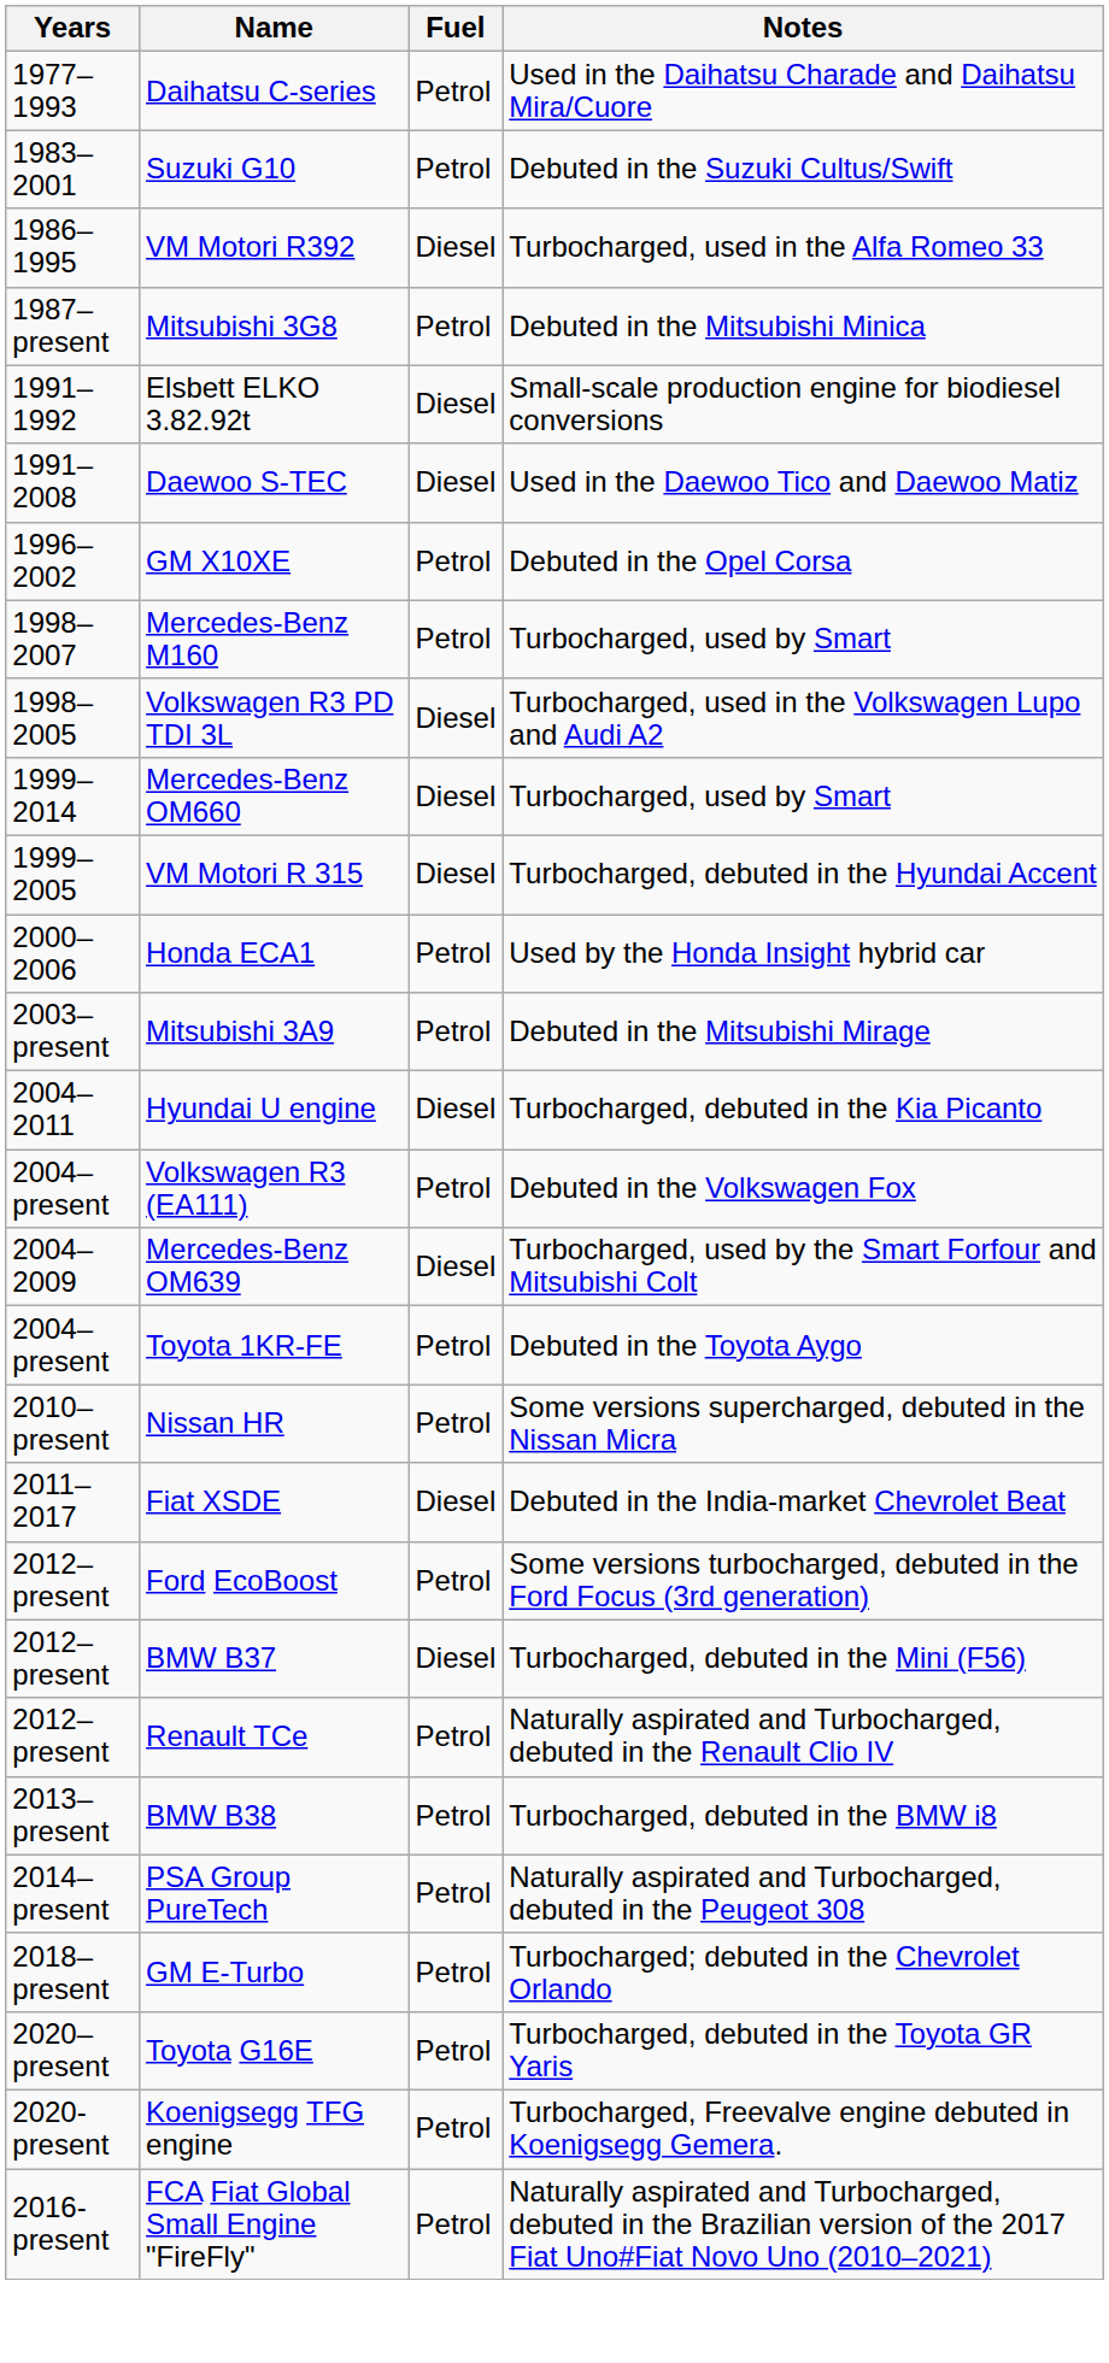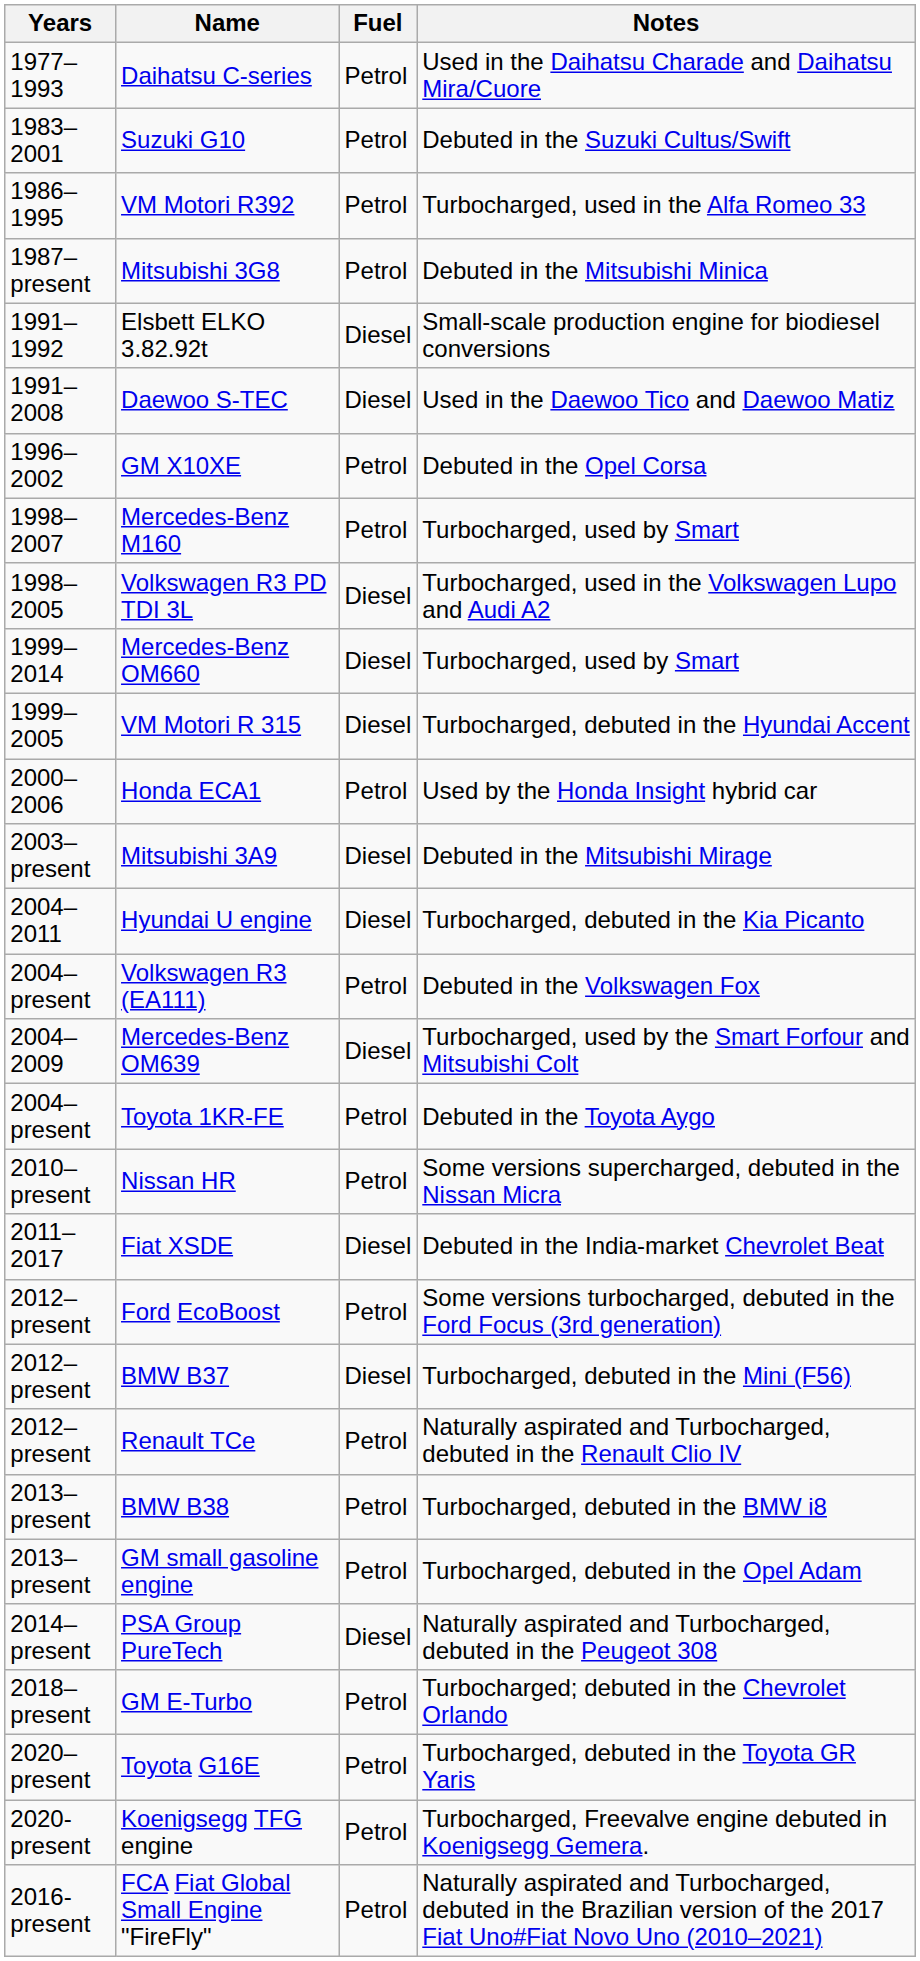 <table class="wikitable sortable">
 <tr>
 <th>Years</th>
 <th>Name</th>
 <th>Fuel</th>
 <th>Notes</th>
 </tr>
 <tr>
 <td>1977–1993</td>
 <td><a href='#'>Daihatsu C-series</a></td>
 <td>Petrol</td>
 <td>Used in the <a href='#'>Daihatsu Charade</a> and <a href='#'>Daihatsu Mira/Cuore</a></td>
 </tr>
 <tr>
 <td>1983–2001</td>
 <td><a href='#'>Suzuki G10</a></td>
 <td>Petrol</td>
 <td>Debuted in the <a href='#'>Suzuki Cultus/Swift</a></td>
 </tr>
 <tr>
 <td>1986–1995</td>
 <td><a href='#'>VM Motori R392</a></td>
-<td>Diesel</td>
+<td>Petrol</td>
 <td>Turbocharged, used in the <a href='#'>Alfa Romeo 33</a></td>
 </tr>
 <tr>
 <td>1987–present</td>
 <td><a href='#'>Mitsubishi 3G8</a></td>
 <td>Petrol</td>
 <td>Debuted in the <a href='#'>Mitsubishi Minica</a></td>
 </tr>
 <tr>
 <td>1991–1992</td>
 <td>Elsbett ELKO 3.82.92t</td>
 <td>Diesel</td>
 <td>Small-scale production engine for biodiesel conversions</td>
 </tr>
 <tr>
 <td>1991–2008</td>
 <td><a href='#'>Daewoo S-TEC</a></td>
 <td>Diesel</td>
 <td>Used in the <a href='#'>Daewoo Tico</a> and <a href='#'>Daewoo Matiz</a></td>
 </tr>
 <tr>
 <td>1996–2002</td>
 <td><a href='#'>GM X10XE</a></td>
 <td>Petrol</td>
 <td>Debuted in the <a href='#'>Opel Corsa</a></td>
 </tr>
 <tr>
 <td>1998–2007</td>
 <td><a href='#'>Mercedes-Benz M160</a></td>
 <td>Petrol</td>
 <td>Turbocharged, used by <a href='#'>Smart</a></td>
 </tr>
 <tr>
 <td>1998–2005</td>
 <td><a href='#'>Volkswagen R3 PD TDI 3L</a></td>
 <td>Diesel</td>
 <td>Turbocharged, used in the <a href='#'>Volkswagen Lupo</a> and <a href='#'>Audi A2</a></td>
 </tr>
 <tr>
 <td>1999–2014</td>
 <td><a href='#'>Mercedes-Benz OM660</a></td>
 <td>Diesel</td>
 <td>Turbocharged, used by <a href='#'>Smart</a></td>
 </tr>
 <tr>
 <td>1999–2005</td>
 <td><a href='#'>VM Motori R 315</a></td>
 <td>Diesel</td>
 <td>Turbocharged, debuted in the <a href='#'>Hyundai Accent</a></td>
 </tr>
 <tr>
 <td>2000–2006</td>
 <td><a href='#'>Honda ECA1</a></td>
 <td>Petrol</td>
 <td>Used by the <a href='#'>Honda Insight</a> hybrid car</td>
 </tr>
 <tr>
 <td>2003–present</td>
 <td><a href='#'>Mitsubishi 3A9</a></td>
-<td>Petrol</td>
+<td>Diesel</td>
 <td>Debuted in the <a href='#'>Mitsubishi Mirage</a></td>
 </tr>
 <tr>
 <td>2004–2011</td>
 <td><a href='#'>Hyundai U engine</a></td>
 <td>Diesel</td>
 <td>Turbocharged, debuted in the <a href='#'>Kia Picanto</a></td>
 </tr>
 <tr>
 <td>2004–present</td>
 <td><a href='#'>Volkswagen R3 (EA111)</a></td>
 <td>Petrol</td>
 <td>Debuted in the <a href='#'>Volkswagen Fox</a></td>
 </tr>
 <tr>
 <td>2004–2009</td>
 <td><a href='#'>Mercedes-Benz OM639</a></td>
 <td>Diesel</td>
 <td>Turbocharged, used by the <a href='#'>Smart Forfour</a> and <a href='#'>Mitsubishi Colt</a></td>
 </tr>
 <tr>
 <td>2004–present</td>
 <td><a href='#'>Toyota 1KR-FE</a></td>
 <td>Petrol</td>
 <td>Debuted in the <a href='#'>Toyota Aygo</a></td>
 </tr>
 <tr>
 <td>2010–present</td>
 <td><a href='#'>Nissan HR</a></td>
 <td>Petrol</td>
 <td>Some versions supercharged, debuted in the <a href='#'>Nissan Micra</a></td>
 </tr>
 <tr>
 <td>2011–2017</td>
 <td><a href='#'>Fiat XSDE</a></td>
 <td>Diesel</td>
 <td>Debuted in the India-market <a href='#'>Chevrolet Beat</a></td>
 </tr>
 <tr>
 <td>2012–present</td>
 <td><a href='#'>Ford</a> <a href='#'>EcoBoost</a></td>
 <td>Petrol</td>
 <td>Some versions turbocharged, debuted in the <a href='#'>Ford Focus (3rd generation)</a></td>
 </tr>
 <tr>
 <td>2012–present</td>
 <td><a href='#'>BMW B37</a></td>
 <td>Diesel</td>
 <td>Turbocharged, debuted in the <a href='#'>Mini (F56)</a></td>
 </tr>
 <tr>
 <td>2012–present</td>
 <td><a href='#'>Renault TCe</a></td>
 <td>Petrol</td>
 <td>Naturally aspirated and  Turbocharged, debuted in the <a href='#'>Renault Clio IV</a></td>
 </tr>
 <tr>
 <td>2013–present</td>
 <td><a href='#'>BMW B38</a></td>
 <td>Petrol</td>
 <td>Turbocharged, debuted in the <a href='#'>BMW i8</a></td>
 </tr>
 <tr>
+<td>2013–present</td>
+<td><a href='#'>GM small gasoline engine</a></td>
+<td>Petrol</td>
+<td>Turbocharged, debuted in the <a href='#'>Opel Adam</a></td>
+</tr>
+<tr>
 <td>2014–present</td>
 <td><a href='#'>PSA Group PureTech</a></td>
-<td>Petrol</td>
+<td>Diesel</td>
 <td>Naturally aspirated and Turbocharged, debuted in the <a href='#'>Peugeot 308</a></td>
 </tr>
 <tr>
 <td>2018–present</td>
 <td><a href='#'>GM E-Turbo</a></td>
 <td>Petrol</td>
 <td>Turbocharged; debuted in the <a href='#'>Chevrolet Orlando</a></td>
 </tr>
 <tr>
 <td>2020–present</td>
 <td><a href='#'>Toyota</a> <a href='#'>G16E</a></td>
 <td>Petrol</td>
 <td>Turbocharged, debuted in the <a href='#'>Toyota GR Yaris</a></td>
 </tr>
 <tr>
 <td>2020-present</td>
 <td><a href='#'>Koenigsegg</a> <a href='#'>TFG</a> engine</td>
 <td>Petrol</td>
 <td>Turbocharged, Freevalve engine debuted in <a href='#'>Koenigsegg Gemera</a>.</td>
 </tr>
 <tr>
 <td>2016-present</td>
 <td><a href='#'>FCA</a> <a href='#'>Fiat Global Small Engine</a> "FireFly"</td>
 <td>Petrol</td>
 <td>Naturally aspirated and Turbocharged, debuted in the Brazilian version of the 2017 <a href='#'>Fiat Uno#Fiat Novo Uno (2010–2021)</a></td>
 </tr>
 </table>
